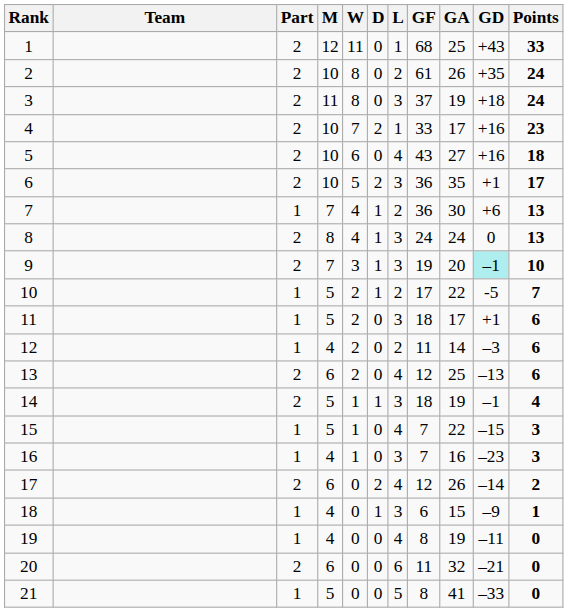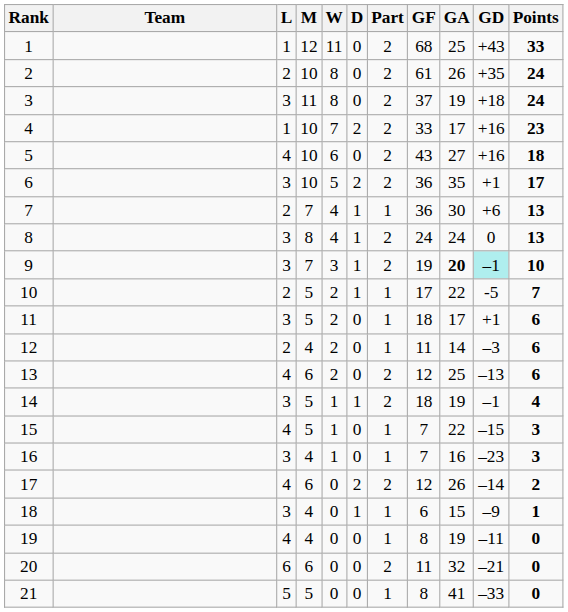 <table class="wikitable sortable" style="text-align:center">
 <tr>
 <th>Rank</th>
 <th width=200>Team</th>
-<th>Part</th>
+<th>L</th>
 <th>M</th>
 <th>W</th>
 <th>D</th>
-<th>L</th>
+<th>Part</th>
 <th>GF</th>
 <th>GA</th>
 <th>GD</th>
 <th>Points</th>
 </tr>
 <tr>
 <td>1</td>
 <td align=left></td>
-<td>2</td>
+<td>1</td>
 <td>12</td>
 <td>11</td>
 <td>0</td>
-<td>1</td>
+<td>2</td>
 <td>68</td>
 <td>25</td>
 <td>+43</td>
 <td><strong>33</strong></td>
 </tr>
 <tr>
 <td>2</td>
 <td align=left></td>
 <td>2</td>
 <td>10</td>
 <td>8</td>
 <td>0</td>
 <td>2</td>
 <td>61</td>
 <td>26</td>
 <td>+35</td>
 <td><strong>24</strong></td>
 </tr>
 <tr>
 <td>3</td>
 <td align=left></td>
-<td>2</td>
+<td>3</td>
 <td>11</td>
 <td>8</td>
 <td>0</td>
-<td>3</td>
+<td>2</td>
 <td>37</td>
 <td>19</td>
 <td>+18</td>
 <td><strong>24</strong></td>
 </tr>
 <tr>
 <td>4</td>
 <td align=left></td>
-<td>2</td>
+<td>1</td>
 <td>10</td>
 <td>7</td>
 <td>2</td>
-<td>1</td>
+<td>2</td>
 <td>33</td>
 <td>17</td>
 <td>+16</td>
 <td><strong>23</strong></td>
 </tr>
 <tr>
 <td>5</td>
 <td align=left></td>
-<td>2</td>
+<td>4</td>
 <td>10</td>
 <td>6</td>
 <td>0</td>
-<td>4</td>
+<td>2</td>
 <td>43</td>
 <td>27</td>
 <td>+16</td>
 <td><strong>18</strong></td>
 </tr>
 <tr>
 <td>6</td>
 <td align=left></td>
-<td>2</td>
+<td>3</td>
 <td>10</td>
 <td>5</td>
 <td>2</td>
-<td>3</td>
+<td>2</td>
 <td>36</td>
 <td>35</td>
 <td>+1</td>
 <td><strong>17</strong></td>
 </tr>
 <tr>
 <td>7</td>
 <td align=left></td>
-<td>1</td>
+<td>2</td>
 <td>7</td>
 <td>4</td>
 <td>1</td>
-<td>2</td>
+<td>1</td>
 <td>36</td>
 <td>30</td>
 <td>+6</td>
 <td><strong>13</strong></td>
 </tr>
 <tr>
 <td>8</td>
 <td align=left></td>
-<td>2</td>
+<td>3</td>
 <td>8</td>
 <td>4</td>
 <td>1</td>
-<td>3</td>
+<td>2</td>
 <td>24</td>
 <td>24</td>
 <td>0</td>
 <td><strong>13</strong></td>
 </tr>
 <tr>
 <td>9</td>
 <td align=left></td>
-<td>2</td>
+<td>3</td>
 <td>7</td>
 <td>3</td>
 <td>1</td>
-<td>3</td>
+<td>2</td>
 <td>19</td>
-<td>20</td>
+<td><strong>20</strong></td>
 <td style="background: paleturquoise;">–1</td>
 <td><strong>10</strong></td>
 </tr>
 <tr>
 <td>10</td>
 <td align=left></td>
-<td>1</td>
+<td>2</td>
 <td>5</td>
 <td>2</td>
 <td>1</td>
-<td>2</td>
+<td>1</td>
 <td>17</td>
 <td>22</td>
 <td>-5</td>
 <td><strong>7</strong></td>
 </tr>
 <tr>
 <td>11</td>
 <td align=left></td>
-<td>1</td>
+<td>3</td>
 <td>5</td>
 <td>2</td>
 <td>0</td>
-<td>3</td>
+<td>1</td>
 <td>18</td>
 <td>17</td>
 <td>+1</td>
 <td><strong>6</strong></td>
 </tr>
 <tr>
 <td>12</td>
 <td align=left></td>
-<td>1</td>
+<td>2</td>
 <td>4</td>
 <td>2</td>
 <td>0</td>
-<td>2</td>
+<td>1</td>
 <td>11</td>
 <td>14</td>
 <td>–3</td>
 <td><strong>6</strong></td>
 </tr>
 <tr>
 <td>13</td>
 <td align=left></td>
-<td>2</td>
+<td>4</td>
 <td>6</td>
 <td>2</td>
 <td>0</td>
-<td>4</td>
+<td>2</td>
 <td>12</td>
 <td>25</td>
 <td>–13</td>
 <td><strong>6</strong></td>
 </tr>
 <tr>
 <td>14</td>
 <td align=left></td>
-<td>2</td>
+<td>3</td>
 <td>5</td>
 <td>1</td>
 <td>1</td>
-<td>3</td>
+<td>2</td>
 <td>18</td>
 <td>19</td>
 <td>–1</td>
 <td><strong>4</strong></td>
 </tr>
 <tr>
 <td>15</td>
 <td align=left></td>
-<td>1</td>
+<td>4</td>
 <td>5</td>
 <td>1</td>
 <td>0</td>
-<td>4</td>
+<td>1</td>
 <td>7</td>
 <td>22</td>
 <td>–15</td>
 <td><strong>3</strong></td>
 </tr>
 <tr>
 <td>16</td>
 <td align=left></td>
-<td>1</td>
+<td>3</td>
 <td>4</td>
 <td>1</td>
 <td>0</td>
-<td>3</td>
+<td>1</td>
 <td>7</td>
 <td>16</td>
 <td>–23</td>
 <td><strong>3</strong></td>
 </tr>
 <tr>
 <td>17</td>
 <td align=left></td>
-<td>2</td>
+<td>4</td>
 <td>6</td>
 <td>0</td>
 <td>2</td>
-<td>4</td>
+<td>2</td>
 <td>12</td>
 <td>26</td>
 <td>–14</td>
 <td><strong>2</strong></td>
 </tr>
 <tr>
 <td>18</td>
 <td align=left></td>
-<td>1</td>
+<td>3</td>
 <td>4</td>
 <td>0</td>
 <td>1</td>
-<td>3</td>
+<td>1</td>
 <td>6</td>
 <td>15</td>
 <td>–9</td>
 <td><strong>1</strong></td>
 </tr>
 <tr>
 <td>19</td>
 <td align=left></td>
-<td>1</td>
+<td>4</td>
 <td>4</td>
 <td>0</td>
 <td>0</td>
-<td>4</td>
+<td>1</td>
 <td>8</td>
 <td>19</td>
 <td>–11</td>
 <td><strong>0</strong></td>
 </tr>
 <tr>
 <td>20</td>
 <td align=left></td>
-<td>2</td>
+<td>6</td>
 <td>6</td>
 <td>0</td>
 <td>0</td>
-<td>6</td>
+<td>2</td>
 <td>11</td>
 <td>32</td>
 <td>–21</td>
 <td><strong>0</strong></td>
 </tr>
 <tr>
 <td>21</td>
 <td align=left></td>
-<td>1</td>
+<td>5</td>
 <td>5</td>
 <td>0</td>
 <td>0</td>
-<td>5</td>
+<td>1</td>
 <td>8</td>
 <td>41</td>
 <td>–33</td>
 <td><strong>0</strong></td>
 </tr>
 </table>
